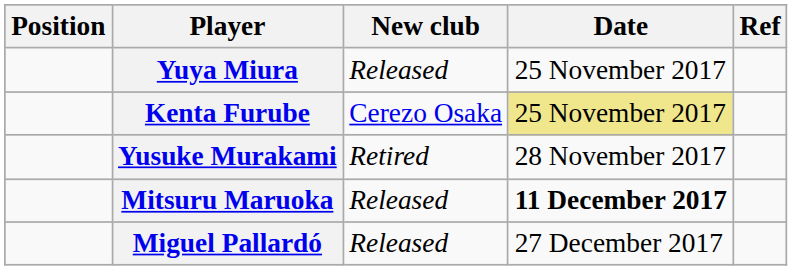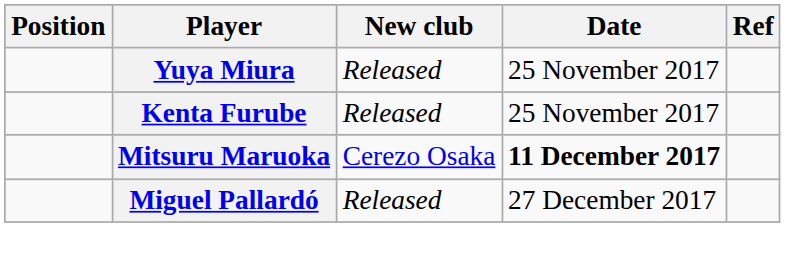 <table class="wikitable plainrowheaders" style="text-align:center; text-align:left">
 <tr>
 <th scope="col">Position</th>
 <th scope="col">Player</th>
 <th scope="col">New club</th>
 <th scope="col">Date</th>
 <th scope="col">Ref</th>
 </tr>
 <tr>
 <td></td>
 <th scope="row"> <a href='#'>Yuya Miura</a></th>
 <td><em>Released</em></td>
 <td>25 November 2017</td>
 <td></td>
 </tr>
 <tr>
 <td></td>
 <th scope="row"> <a href='#'>Kenta Furube</a></th>
-<td> <a href='#'>Cerezo Osaka</a></td>
-<td style="background: khaki;">25 November 2017</td>
-<td></td>
-</tr>
-<tr>
-<td></td>
-<th scope="row"> <a href='#'>Yusuke Murakami</a></th>
-<td><em>Retired</em></td>
-<td>28 November 2017</td>
+<td><em>Released</em></td>
+<td>25 November 2017</td>
 <td></td>
 </tr>
 <tr>
 <td></td>
 <th scope="row"> <a href='#'>Mitsuru Maruoka</a></th>
-<td><em>Released</em></td>
+<td> <a href='#'>Cerezo Osaka</a></td>
 <td><strong>11 December 2017</strong></td>
 <td></td>
 </tr>
 <tr>
 <td></td>
 <th scope="row"> <a href='#'>Miguel Pallardó</a></th>
 <td><em>Released</em></td>
 <td>27 December 2017</td>
 <td></td>
 </tr>
 </table>
